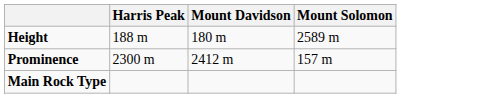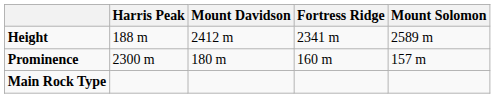 <table class="wikitable sortable">
 <tr>
 <th></th>
 <th>Harris Peak</th>
 <th>Mount Davidson</th>
+<th>Fortress Ridge</th>
 <th>Mount Solomon</th>
 </tr>
 <tr>
 <td><strong>Height</strong></td>
 <td>188 m</td>
-<td>180 m</td>
+<td>2412 m</td>
+<td>2341 m</td>
 <td>2589 m</td>
 </tr>
 <tr>
 <td><strong>Prominence</strong></td>
 <td>2300 m</td>
-<td>2412 m</td>
+<td>180 m</td>
+<td>160 m</td>
 <td>157 m</td>
 </tr>
 <tr>
 <td><strong>Main Rock Type</strong></td>
 <td></td>
 <td></td>
 <td></td>
+<td></td>
 </tr>
 </table>
